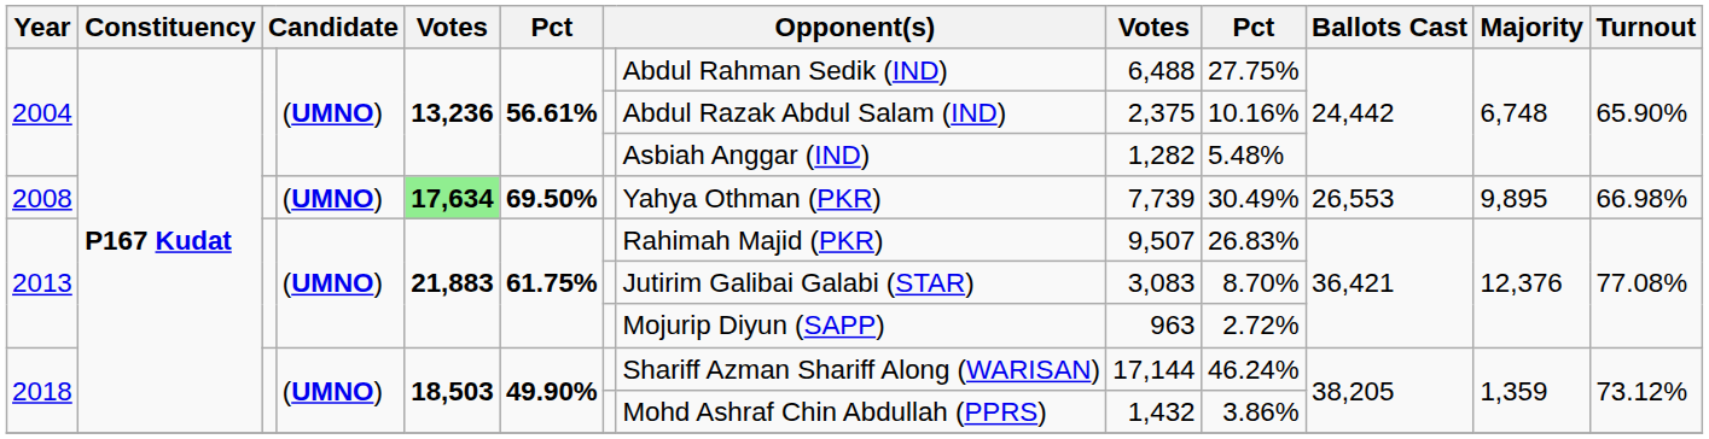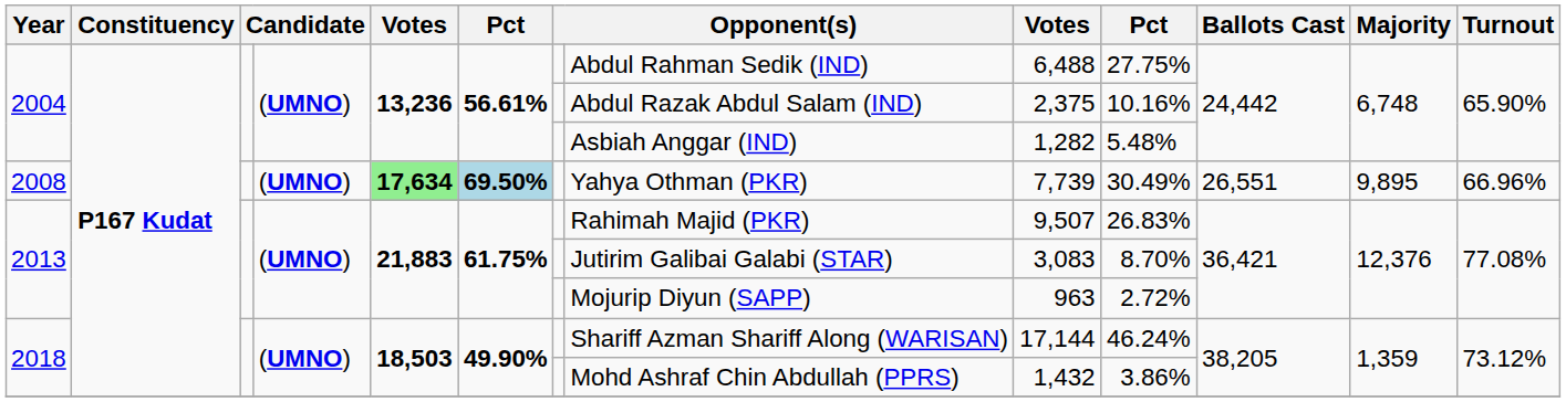 <table class="wikitable" style="margin:0.5em ; font-size:95%">
 <tr>
 <th>Year</th>
 <th>Constituency</th>
 <th colspan=2>Candidate</th>
 <th>Votes</th>
 <th>Pct</th>
 <th colspan=2>Opponent(s)</th>
 <th>Votes</th>
 <th>Pct</th>
 <th>Ballots Cast</th>
 <th>Majority</th>
 <th>Turnout</th>
 </tr>
 <tr>
 <td rowspan=3><a href='#'>2004</a></td>
 <td rowspan=9><strong>P167 <a href='#'>Kudat</a></strong></td>
 <td rowspan=3 ></td>
 <td rowspan=3> (<a href='#'><strong>UMNO</strong></a>)</td>
 <td rowspan=3 align="right"><strong>13,236</strong></td>
 <td rowspan=3><strong>56.61%</strong></td>
 <td></td>
 <td>Abdul Rahman Sedik (<a href='#'>IND</a>)</td>
 <td align="right">6,488</td>
 <td>27.75%</td>
 <td rowspan=3>24,442</td>
 <td rowspan=3>6,748</td>
 <td rowspan=3>65.90%</td>
 </tr>
 <tr>
 <td></td>
 <td>Abdul Razak Abdul Salam (<a href='#'>IND</a>)</td>
 <td align=right>2,375</td>
 <td>10.16%</td>
 </tr>
 <tr>
 <td></td>
 <td>Asbiah Anggar (<a href='#'>IND</a>)</td>
 <td align=right>1,282</td>
 <td>5.48%</td>
 </tr>
 <tr>
 <td><a href='#'>2008</a></td>
 <td></td>
 <td> (<a href='#'><strong>UMNO</strong></a>)</td>
 <td align="right" style="background: lightgreen;"><strong>17,634</strong></td>
-<td><strong>69.50%</strong></td>
+<td style="background: lightblue;"><strong>69.50%</strong></td>
 <td></td>
 <td>Yahya Othman (<a href='#'>PKR</a>)</td>
 <td align="right">7,739</td>
 <td>30.49%</td>
-<td>26,553</td>
+<td>26,551</td>
 <td>9,895</td>
-<td>66.98%</td>
+<td>66.96%</td>
 </tr>
 <tr>
 <td rowspan=3><a href='#'>2013</a></td>
 <td rowspan=3 ></td>
 <td rowspan=3> (<a href='#'><strong>UMNO</strong></a>)</td>
 <td rowspan=3 align="right"><strong>21,883</strong></td>
 <td rowspan=3><strong>61.75%</strong></td>
 <td></td>
 <td>Rahimah Majid (<a href='#'>PKR</a>)</td>
 <td align="right">9,507</td>
 <td>26.83%</td>
 <td rowspan=3>36,421</td>
 <td rowspan=3>12,376</td>
 <td rowspan=3>77.08%</td>
 </tr>
 <tr>
 <td></td>
 <td>Jutirim Galibai Galabi (<a href='#'>STAR</a>)</td>
 <td align=right>3,083</td>
 <td align=right>8.70%</td>
 </tr>
 <tr>
 <td></td>
 <td>Mojurip Diyun (<a href='#'>SAPP</a>)</td>
 <td align=right>963</td>
 <td align=right>2.72%</td>
 </tr>
 <tr>
 <td rowspan=2><a href='#'>2018</a></td>
 <td rowspan=2 ></td>
 <td rowspan=2> (<a href='#'><strong>UMNO</strong></a>)</td>
 <td rowspan=2 align="right"><strong>18,503</strong></td>
 <td rowspan=2><strong>49.90%</strong></td>
 <td></td>
 <td>Shariff Azman Shariff Along (<a href='#'>WARISAN</a>)</td>
 <td align="right">17,144</td>
 <td>46.24%</td>
 <td rowspan=2>38,205</td>
 <td rowspan=2>1,359</td>
 <td rowspan=2>73.12%</td>
 </tr>
 <tr>
 <td bgcolor=></td>
 <td>Mohd Ashraf Chin Abdullah (<a href='#'>PPRS</a>)</td>
 <td align=right>1,432</td>
 <td align=right>3.86%</td>
 </tr>
 <tr>
 </tr>
 </table>
